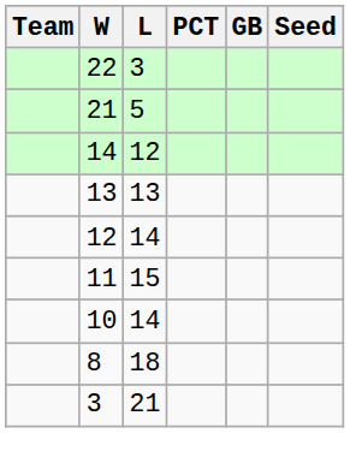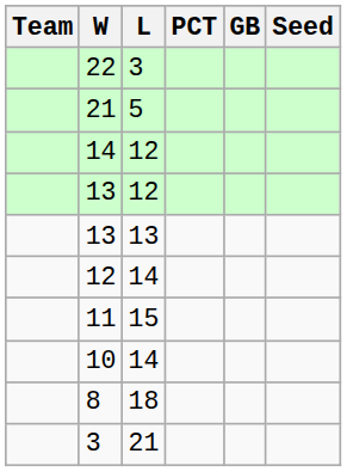 <table class=wikitable>
 <tr>
 <th>Team</th>
 <th>W</th>
 <th>L</th>
 <th>PCT</th>
 <th>GB</th>
 <th>Seed</th>
 </tr>
 <tr bgcolor=#ccffcc>
 <td></td>
 <td>22</td>
 <td>3</td>
 <td></td>
 <td></td>
 <td></td>
 </tr>
 <tr bgcolor=#ccffcc>
 <td></td>
 <td>21</td>
 <td>5</td>
 <td></td>
 <td></td>
 <td></td>
 </tr>
 <tr bgcolor=#ccffcc>
 <td></td>
 <td>14</td>
+<td>12</td>
+<td></td>
+<td></td>
+<td></td>
+</tr>
+<tr bgcolor=#ccffcc>
+<td></td>
+<td>13</td>
 <td>12</td>
 <td></td>
 <td></td>
 <td></td>
 </tr>
 <tr>
 <td></td>
 <td>13</td>
 <td>13</td>
 <td></td>
 <td></td>
 <td></td>
 </tr>
 <tr>
 <td></td>
 <td>12</td>
 <td>14</td>
 <td></td>
 <td></td>
 <td></td>
 </tr>
 <tr>
 <td></td>
 <td>11</td>
 <td>15</td>
 <td></td>
 <td></td>
 <td></td>
 </tr>
 <tr>
 <td></td>
 <td>10</td>
 <td>14</td>
 <td></td>
 <td></td>
 <td></td>
 </tr>
 <tr>
 <td></td>
 <td>8</td>
 <td>18</td>
 <td></td>
 <td></td>
 <td></td>
 </tr>
 <tr>
 <td></td>
 <td>3</td>
 <td>21</td>
 <td></td>
 <td></td>
 <td></td>
 </tr>
 </table>
